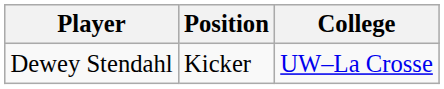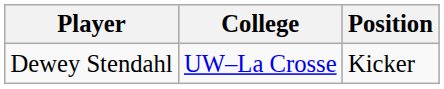 <table class="wikitable">
 <tr>
 <th>Player</th>
+<th>College</th>
 <th>Position</th>
-<th>College</th>
 </tr>
 <tr>
 <td>Dewey Stendahl</td>
+<td><a href='#'>UW–La Crosse</a></td>
 <td>Kicker</td>
-<td><a href='#'>UW–La Crosse</a></td>
 </tr>
 </table>
